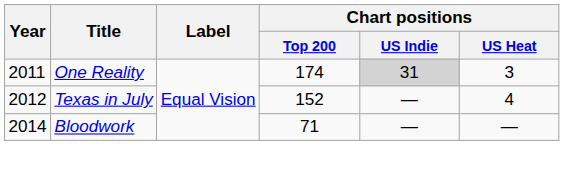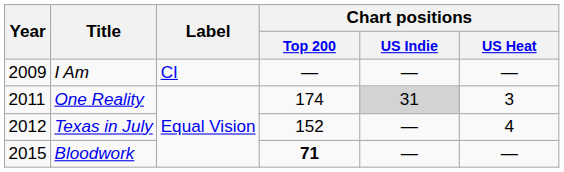 <table class="wikitable">
 <tr>
 <th rowspan="2">Year</th>
 <th rowspan="2">Title</th>
 <th rowspan="2">Label</th>
 <th colspan="3">Chart positions</th>
 </tr>
 <tr>
 <th style="width:86px;"><small><a href='#'>Top 200</a></small></th>
 <th style="width:86px;"><small><a href='#'>US Indie</a></small></th>
 <th style="width:86px;"><small><a href='#'>US Heat</a></small></th>
+</tr>
+<tr>
+<td>2009</td>
+<td><em>I Am</em></td>
+<td><a href='#'>CI</a></td>
+<td style="text-align:center;">—</td>
+<td style="text-align:center;">—</td>
+<td style="text-align:center;">—</td>
 </tr>
 <tr>
 <td>2011</td>
 <td><em><a href='#'>One Reality</a></em></td>
 <td rowspan="3"><a href='#'>Equal Vision</a></td>
 <td style="text-align:center;">174</td>
 <td style="background: lightgrey; text-align:center;">31</td>
 <td style="text-align:center;">3</td>
 </tr>
 <tr>
 <td>2012</td>
 <td><em><a href='#'>Texas in July</a></em></td>
 <td style="text-align:center;">152</td>
 <td style="text-align:center;">—</td>
 <td style="text-align:center;">4</td>
 </tr>
 <tr>
-<td>2014</td>
+<td>2015</td>
 <td><em><a href='#'>Bloodwork</a></em></td>
-<td style="text-align:center;">71</td>
+<td style="text-align:center;"><strong>71</strong></td>
 <td style="text-align:center;">—</td>
 <td style="text-align:center;">—</td>
 </tr>
 </table>
